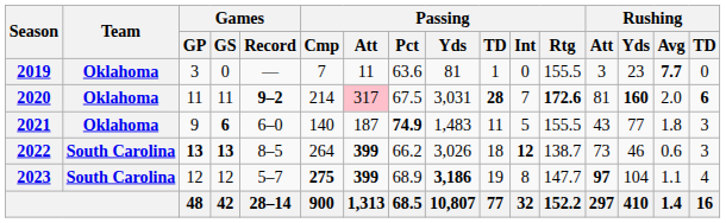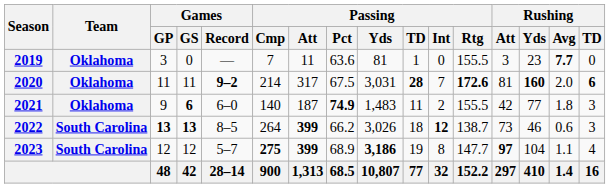 <table class="wikitable" style="text-align:center;">
 <tr>
 <th rowspan="2">Season</th>
 <th rowspan="2">Team</th>
 <th colspan="3">Games</th>
 <th colspan="7">Passing</th>
 <th colspan="4">Rushing</th>
 </tr>
 <tr>
 <th>GP</th>
 <th>GS</th>
 <th>Record</th>
 <th>Cmp</th>
 <th>Att</th>
 <th>Pct</th>
 <th>Yds</th>
 <th>TD</th>
 <th>Int</th>
 <th>Rtg</th>
 <th>Att</th>
 <th>Yds</th>
 <th>Avg</th>
 <th>TD</th>
 </tr>
 <tr>
 <th><a href='#'>2019</a></th>
 <th><a href='#'>Oklahoma</a></th>
 <td>3</td>
 <td>0</td>
 <td>—</td>
 <td>7</td>
 <td>11</td>
 <td>63.6</td>
 <td>81</td>
 <td>1</td>
 <td>0</td>
 <td>155.5</td>
 <td>3</td>
 <td>23</td>
 <td><strong>7.7</strong></td>
 <td>0</td>
 </tr>
 <tr>
 <th><a href='#'>2020</a></th>
 <th><a href='#'>Oklahoma</a></th>
 <td>11</td>
 <td>11</td>
 <td><strong>9–2</strong></td>
 <td>214</td>
-<td style="background: pink;">317</td>
+<td>317</td>
 <td>67.5</td>
 <td>3,031</td>
 <td><strong>28</strong></td>
 <td>7</td>
 <td><strong>172.6</strong></td>
 <td>81</td>
 <td><strong>160</strong></td>
 <td>2.0</td>
 <td><strong>6</strong></td>
 </tr>
 <tr>
 <th><a href='#'>2021</a></th>
 <th><a href='#'>Oklahoma</a></th>
 <td>9</td>
 <td><strong>6</strong></td>
 <td>6–0</td>
 <td>140</td>
 <td>187</td>
 <td><strong>74.9</strong></td>
 <td>1,483</td>
 <td>11</td>
-<td>5</td>
+<td>2</td>
 <td>155.5</td>
-<td>43</td>
+<td>42</td>
 <td>77</td>
 <td>1.8</td>
 <td>3</td>
 </tr>
 <tr>
 <th><a href='#'>2022</a></th>
 <th><a href='#'>South Carolina</a></th>
 <td><strong>13</strong></td>
 <td><strong>13</strong></td>
 <td>8–5</td>
 <td>264</td>
 <td><strong>399</strong></td>
 <td>66.2</td>
 <td>3,026</td>
 <td>18</td>
 <td><strong>12</strong></td>
 <td>138.7</td>
 <td>73</td>
 <td>46</td>
 <td>0.6</td>
 <td>3</td>
 </tr>
 <tr>
 <th><a href='#'>2023</a></th>
 <th><a href='#'>South Carolina</a></th>
 <td>12</td>
 <td>12</td>
 <td>5–7</td>
 <td><strong>275</strong></td>
 <td><strong>399</strong></td>
 <td>68.9</td>
 <td><strong>3,186</strong></td>
 <td>19</td>
 <td>8</td>
 <td>147.7</td>
 <td><strong>97</strong></td>
 <td>104</td>
 <td>1.1</td>
 <td>4</td>
 </tr>
 <tr>
 <th colspan="2"></th>
 <th>48</th>
 <th>42</th>
 <th>28–14</th>
 <th>900</th>
 <th>1,313</th>
 <th>68.5</th>
 <th>10,807</th>
 <th>77</th>
 <th>32</th>
 <th>152.2</th>
 <th>297</th>
 <th>410</th>
 <th>1.4</th>
 <th>16</th>
 </tr>
 </table>
